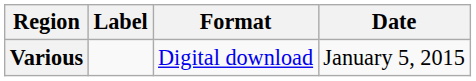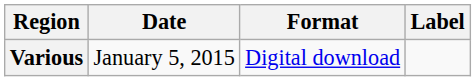 <table class="wikitable plainrowheaders">
 <tr>
 <th>Region</th>
+<th>Date</th>
+<th>Format</th>
 <th>Label</th>
-<th>Format</th>
-<th>Date</th>
 </tr>
 <tr>
 <th scope="row">Various</th>
+<td>January 5, 2015</td>
+<td><a href='#'>Digital download</a></td>
 <td></td>
-<td><a href='#'>Digital download</a></td>
-<td>January 5, 2015</td>
 </tr>
 </table>
